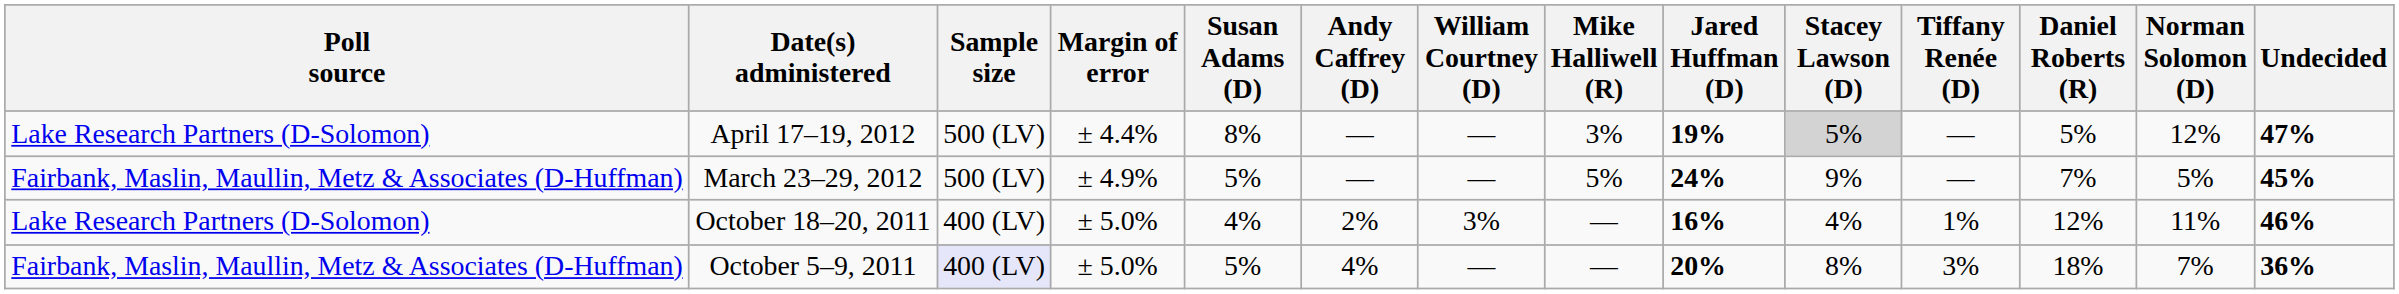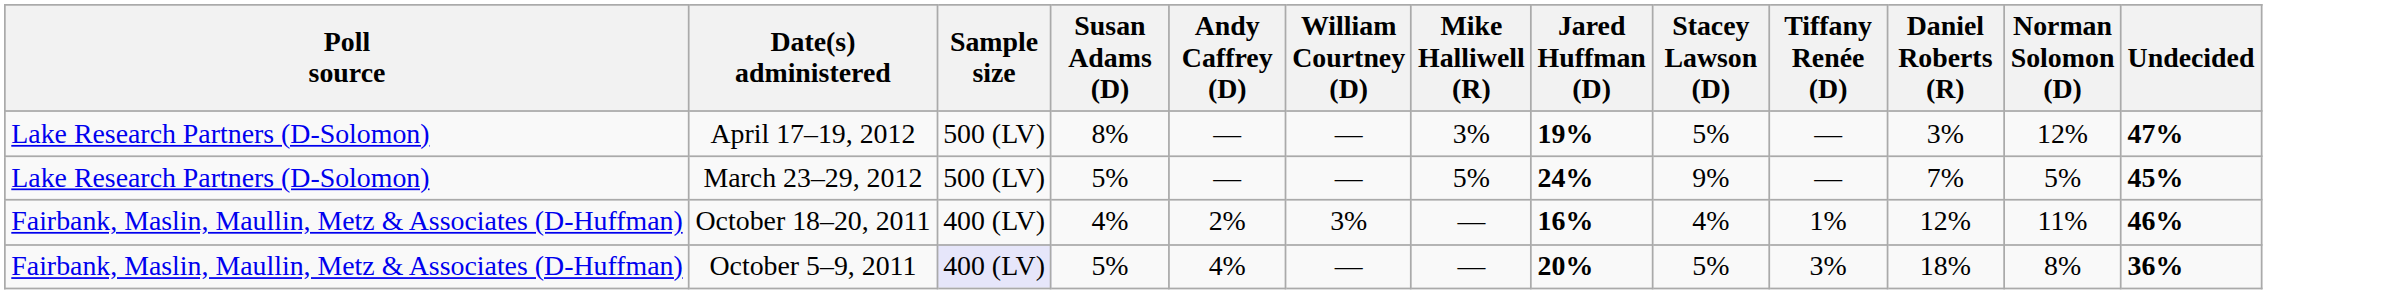 <table class="wikitable">
 <tr>
 <th>Poll<br>source</th>
 <th>Date(s)<br>administered</th>
 <th>Sample<br>size</th>
-<th>Margin of<br>error</th>
 <th style="width:60px;">Susan<br>Adams (D)</th>
 <th style="width:60px;">Andy<br>Caffrey (D)</th>
 <th style="width:60px;">William<br>Courtney (D)</th>
 <th style="width:60px;">Mike<br>Halliwell (R)</th>
 <th style="width:60px;">Jared<br>Huffman (D)</th>
 <th style="width:60px;">Stacey<br>Lawson (D)</th>
 <th style="width:60px;">Tiffany<br>Renée (D)</th>
 <th style="width:60px;">Daniel<br>Roberts (R)</th>
 <th style="width:60px;">Norman<br>Solomon (D)</th>
 <th>Undecided</th>
 </tr>
 <tr>
 <td><a href='#'>Lake Research Partners (D-Solomon)</a></td>
 <td align=center>April 17–19, 2012</td>
 <td align=center>500 (LV)</td>
-<td align=center>± 4.4%</td>
 <td align=center>8%</td>
 <td align=center>—</td>
 <td align=center>—</td>
 <td align=center>3%</td>
 <td><strong>19%</strong></td>
-<td align=center style="background: lightgrey;">5%</td>
+<td align=center>5%</td>
 <td align=center>—</td>
-<td align=center>5%</td>
+<td align=center>3%</td>
 <td align=center>12%</td>
 <td><strong>47%</strong></td>
 </tr>
 <tr>
-<td><a href='#'>Fairbank, Maslin, Maullin, Metz & Associates (D-Huffman)</a></td>
+<td><a href='#'>Lake Research Partners (D-Solomon)</a></td>
 <td align=center>March 23–29, 2012</td>
 <td align=center>500 (LV)</td>
-<td align=center>± 4.9%</td>
 <td align=center>5%</td>
 <td align=center>—</td>
 <td align=center>—</td>
 <td align=center>5%</td>
 <td><strong>24%</strong></td>
 <td align=center>9%</td>
 <td align=center>—</td>
 <td align=center>7%</td>
 <td align=center>5%</td>
 <td><strong>45%</strong></td>
 </tr>
 <tr>
-<td><a href='#'>Lake Research Partners (D-Solomon)</a></td>
+<td><a href='#'>Fairbank, Maslin, Maullin, Metz & Associates (D-Huffman)</a></td>
 <td align=center>October 18–20, 2011</td>
 <td align=center>400 (LV)</td>
-<td align=center>± 5.0%</td>
 <td align=center>4%</td>
 <td align=center>2%</td>
 <td align=center>3%</td>
 <td align=center>—</td>
 <td><strong>16%</strong></td>
 <td align=center>4%</td>
 <td align=center>1%</td>
 <td align=center>12%</td>
 <td align=center>11%</td>
 <td><strong>46%</strong></td>
 </tr>
 <tr>
 <td><a href='#'>Fairbank, Maslin, Maullin, Metz & Associates (D-Huffman)</a></td>
 <td align=center>October 5–9, 2011</td>
 <td align=center style="background: lavender;">400 (LV)</td>
-<td align=center>± 5.0%</td>
 <td align=center>5%</td>
 <td align=center>4%</td>
 <td align=center>—</td>
 <td align=center>—</td>
 <td><strong>20%</strong></td>
-<td align=center>8%</td>
+<td align=center>5%</td>
 <td align=center>3%</td>
 <td align=center>18%</td>
-<td align=center>7%</td>
+<td align=center>8%</td>
 <td><strong>36%</strong></td>
 </tr>
 </table>
